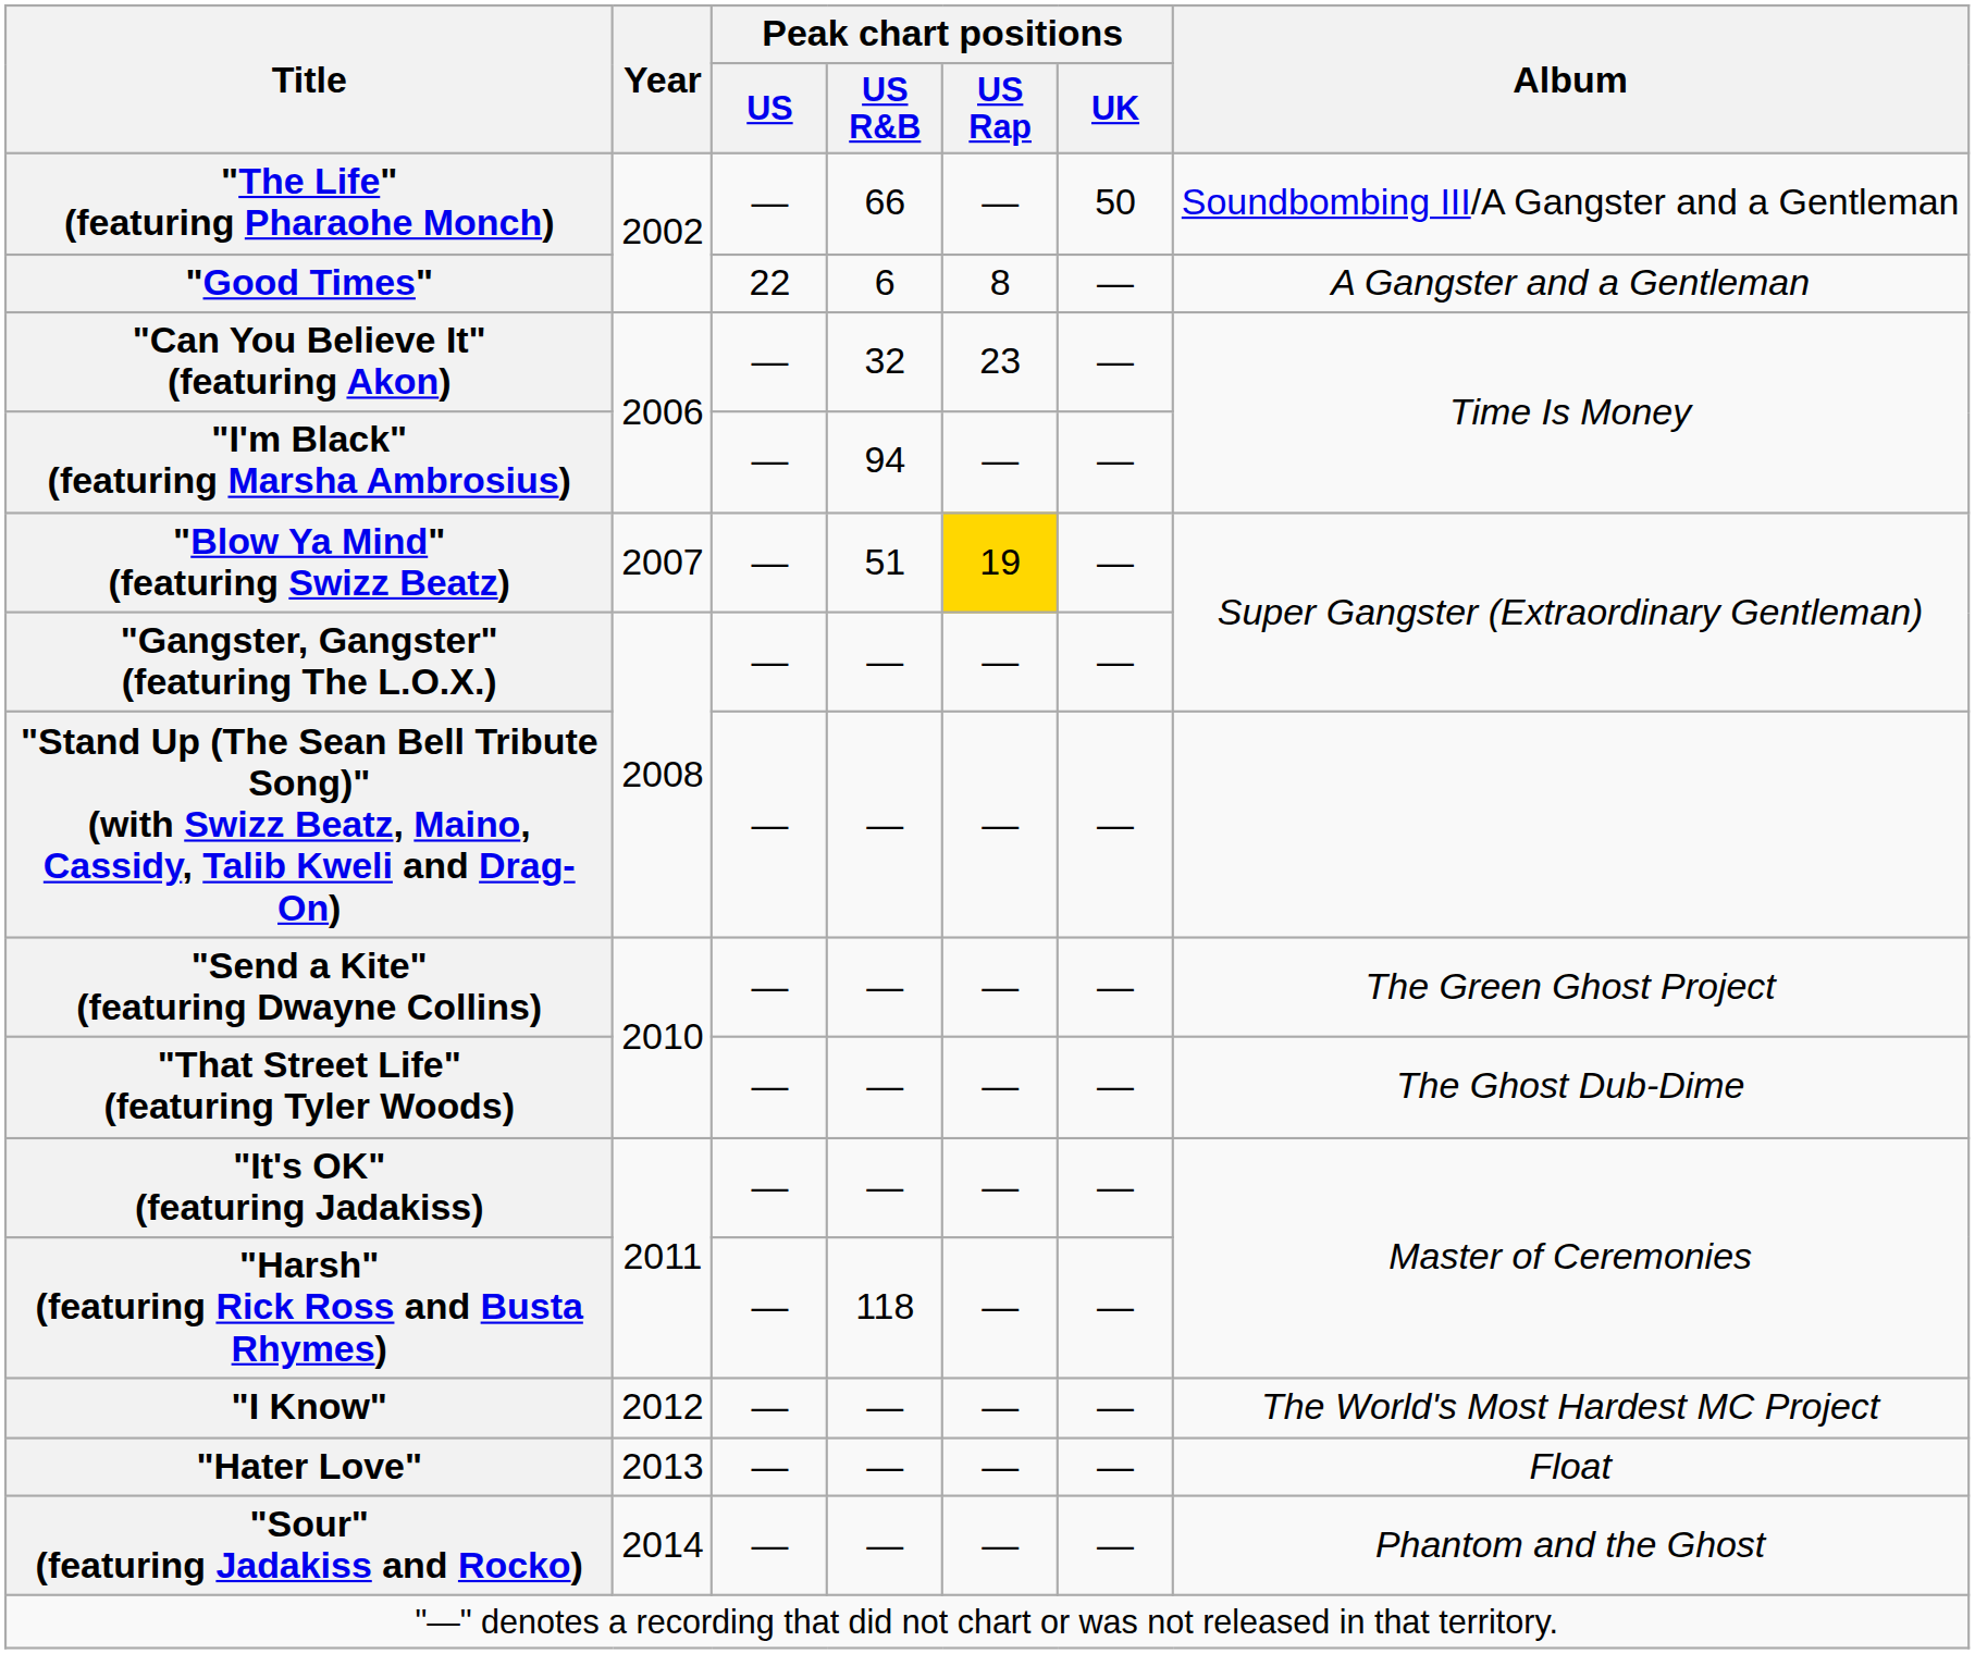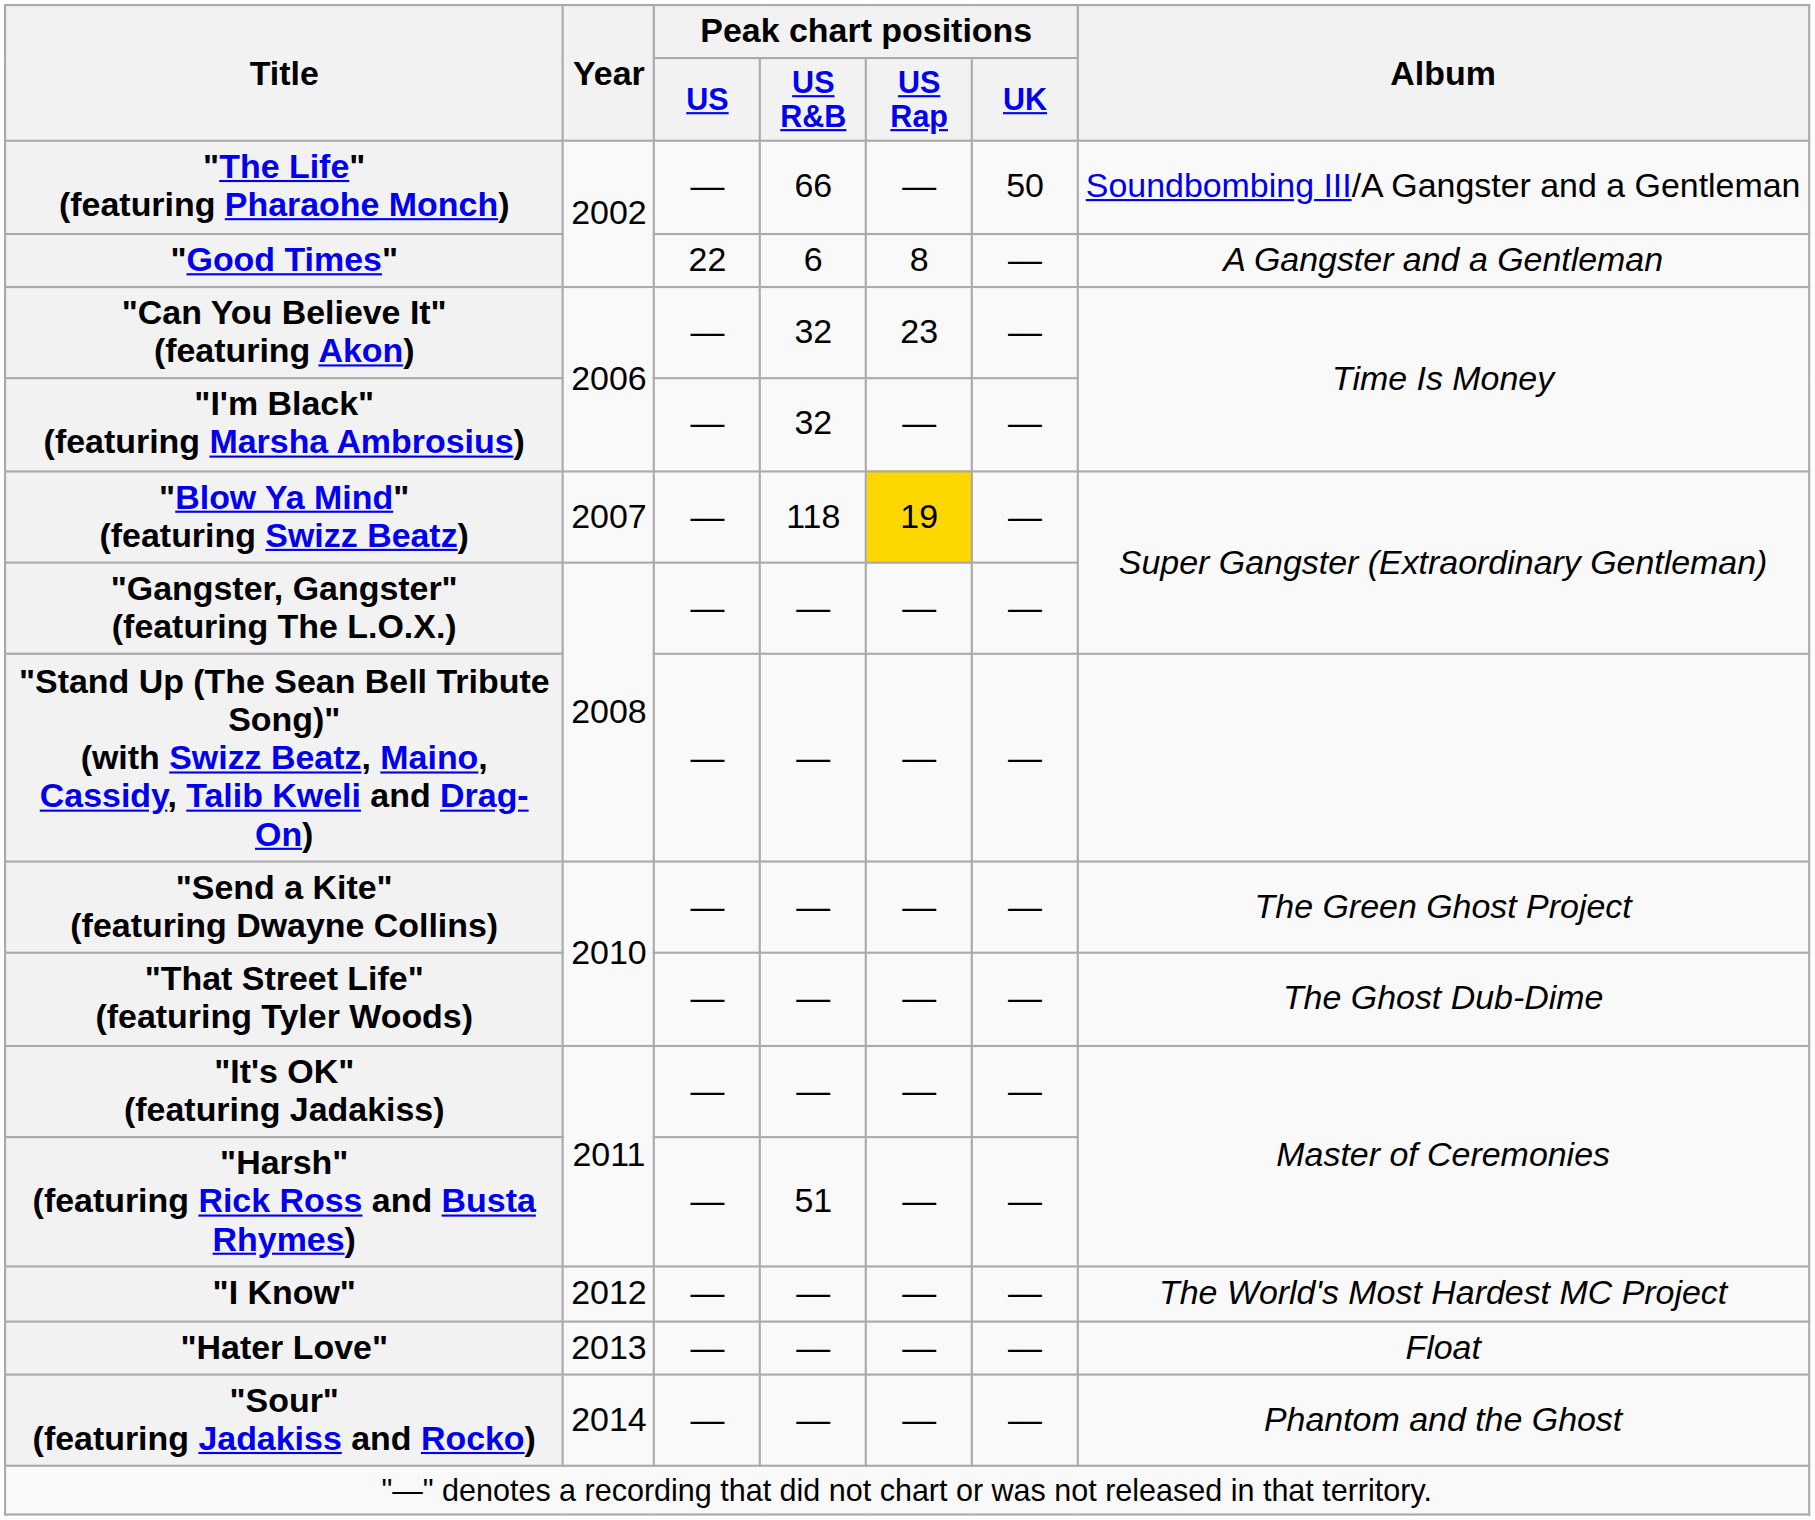 <table class="wikitable plainrowheaders" style="text-align:center;">
 <tr>
 <th scope="col" rowspan="2" style="width:16em;">Title</th>
 <th scope="col" rowspan="2">Year</th>
 <th scope="col" colspan="4">Peak chart positions</th>
 <th scope="col" rowspan="2">Album</th>
 </tr>
 <tr>
 <th style="width:3em;font-size:90%;"><a href='#'>US</a></th>
 <th style="width:3em;font-size:90%;"><a href='#'>US<br>R&B</a></th>
 <th style="width:3em;font-size:90%;"><a href='#'>US<br>Rap</a></th>
 <th style="width:3em;font-size:90%;"><a href='#'>UK</a><br></th>
 </tr>
 <tr>
 <th scope="row">"<a href='#'>The Life</a>"<br><span>(featuring <a href='#'>Pharaohe Monch</a>)</span></th>
 <td rowspan="2">2002</td>
 <td>—</td>
 <td>66</td>
 <td>—</td>
 <td>50</td>
 <td><a href='#'>Soundbombing III</a>/A Gangster and a Gentleman</td>
 </tr>
 <tr>
 <th scope="row">"<a href='#'>Good Times</a>"</th>
 <td>22</td>
 <td>6</td>
 <td>8</td>
 <td>—</td>
 <td><em>A Gangster and a Gentleman</em></td>
 </tr>
 <tr>
 <th scope="row">"Can You Believe It"<br><span>(featuring <a href='#'>Akon</a>)</span></th>
 <td rowspan="2">2006</td>
 <td>—</td>
 <td>32</td>
 <td>23</td>
 <td>—</td>
 <td rowspan="2"><em>Time Is Money</em></td>
 </tr>
 <tr>
 <th scope="row">"I'm Black"<br><span>(featuring <a href='#'>Marsha Ambrosius</a>)</span></th>
 <td>—</td>
-<td>94</td>
+<td>32</td>
 <td>—</td>
 <td>—</td>
 </tr>
 <tr>
 <th scope="row">"<a href='#'>Blow Ya Mind</a>"<br><span>(featuring <a href='#'>Swizz Beatz</a>)</span></th>
 <td>2007</td>
 <td>—</td>
-<td>51</td>
+<td>118</td>
 <td style="background: gold;">19</td>
 <td>—</td>
 <td rowspan="2"><em>Super Gangster (Extraordinary Gentleman)</em></td>
 </tr>
 <tr>
 <th scope="row">"Gangster, Gangster"<br><span>(featuring The L.O.X.)</span></th>
 <td rowspan="2">2008</td>
 <td>—</td>
 <td>—</td>
 <td>—</td>
 <td>—</td>
 </tr>
 <tr>
 <th scope="row">"Stand Up (The Sean Bell Tribute Song)"<br><span>(with <a href='#'>Swizz Beatz</a>, <a href='#'>Maino</a>, <a href='#'>Cassidy</a>, <a href='#'>Talib Kweli</a> and <a href='#'>Drag-On</a>)</span></th>
 <td>—</td>
 <td>—</td>
 <td>—</td>
 <td>—</td>
 <td></td>
 </tr>
 <tr>
 <th scope="row">"Send a Kite"<br><span>(featuring Dwayne Collins)</span></th>
 <td rowspan="2">2010</td>
 <td>—</td>
 <td>—</td>
 <td>—</td>
 <td>—</td>
 <td><em>The Green Ghost Project</em></td>
 </tr>
 <tr>
 <th scope="row">"That Street Life"<br><span>(featuring Tyler Woods)</span></th>
 <td>—</td>
 <td>—</td>
 <td>—</td>
 <td>—</td>
 <td><em>The Ghost Dub-Dime</em></td>
 </tr>
 <tr>
 <th scope="row">"It's OK"<br><span>(featuring Jadakiss)</span></th>
 <td rowspan="2">2011</td>
 <td>—</td>
 <td>—</td>
 <td>—</td>
 <td>—</td>
 <td rowspan="2"><em>Master of Ceremonies</em></td>
 </tr>
 <tr>
 <th scope="row">"Harsh"<br><span>(featuring <a href='#'>Rick Ross</a> and <a href='#'>Busta Rhymes</a>)</span></th>
 <td>—</td>
-<td>118</td>
+<td>51</td>
 <td>—</td>
 <td>—</td>
 </tr>
 <tr>
 <th scope="row">"I Know"</th>
 <td>2012</td>
 <td>—</td>
 <td>—</td>
 <td>—</td>
 <td>—</td>
 <td><em>The World's Most Hardest MC Project</em></td>
 </tr>
 <tr>
 <th scope="row">"Hater Love"</th>
 <td>2013</td>
 <td>—</td>
 <td>—</td>
 <td>—</td>
 <td>—</td>
 <td><em>Float</em></td>
 </tr>
 <tr>
 <th scope="row">"Sour"<br><span>(featuring <a href='#'>Jadakiss</a> and <a href='#'>Rocko</a>)</span></th>
 <td>2014</td>
 <td>—</td>
 <td>—</td>
 <td>—</td>
 <td>—</td>
 <td><em>Phantom and the Ghost</em></td>
 </tr>
 <tr>
 <td colspan="14" style="font-size:90%">"—" denotes a recording that did not chart or was not released in that territory.</td>
 </tr>
 </table>
